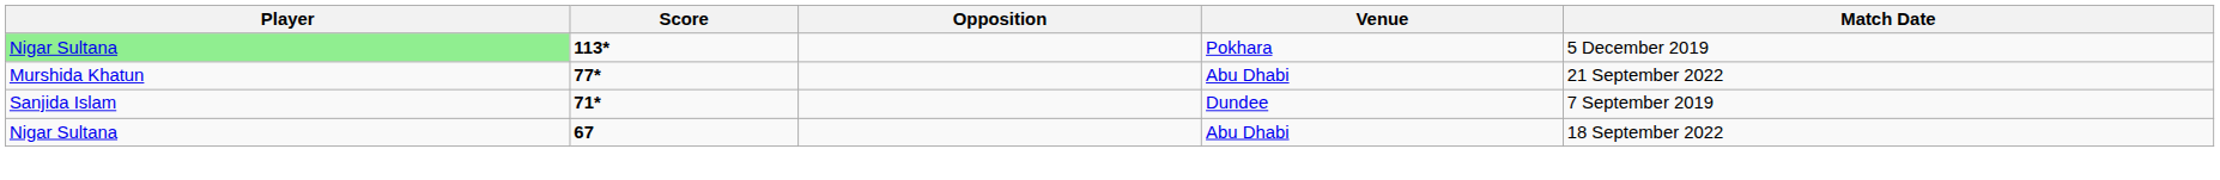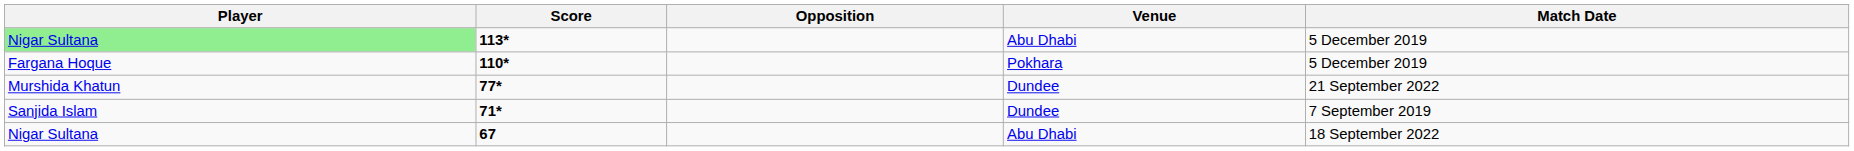 <table style="width:100%;" class="wikitable">
 <tr>
 <th>Player</th>
 <th>Score</th>
 <th>Opposition</th>
 <th>Venue</th>
 <th>Match Date</th>
 </tr>
 <tr>
 <td style="background: lightgreen;"><a href='#'>Nigar Sultana</a></td>
 <td><strong>113*</strong></td>
 <td></td>
+<td><a href='#'>Abu Dhabi</a></td>
+<td>5 December 2019</td>
+</tr>
+<tr>
+<td><a href='#'>Fargana Hoque</a></td>
+<td><strong>110*</strong></td>
+<td></td>
 <td><a href='#'>Pokhara</a></td>
 <td>5 December 2019</td>
 </tr>
 <tr>
 <td><a href='#'>Murshida Khatun</a></td>
 <td><strong>77*</strong></td>
 <td></td>
-<td><a href='#'>Abu Dhabi</a></td>
+<td><a href='#'>Dundee</a></td>
 <td>21 September 2022</td>
 </tr>
 <tr>
 <td><a href='#'>Sanjida Islam</a></td>
 <td><strong>71*</strong></td>
 <td></td>
 <td><a href='#'>Dundee</a></td>
 <td>7 September 2019</td>
 </tr>
 <tr>
 <td><a href='#'>Nigar Sultana</a></td>
 <td><strong>67</strong></td>
 <td></td>
 <td><a href='#'>Abu Dhabi</a></td>
 <td>18 September 2022</td>
 </tr>
 </table>
